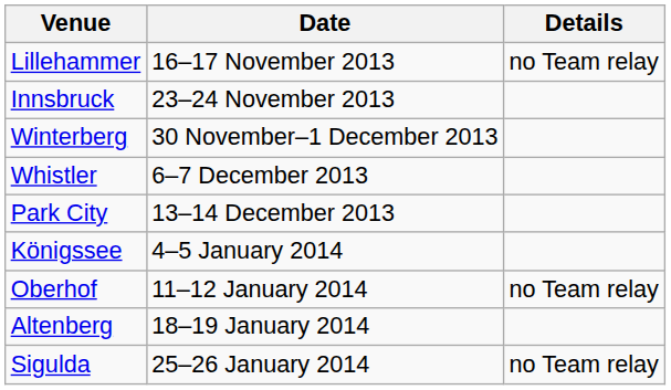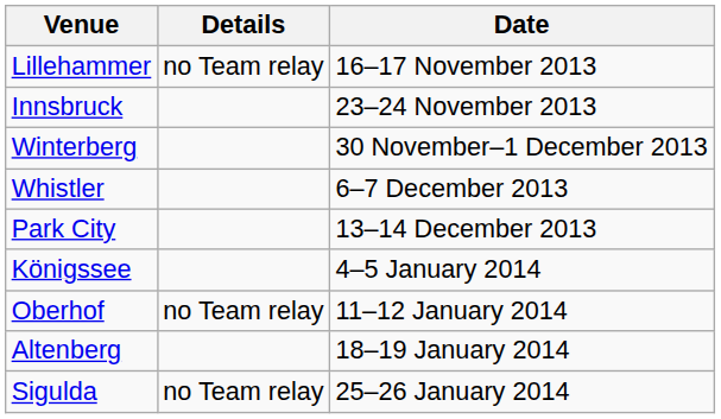 <table class= wikitable>
 <tr>
 <th>Venue</th>
+<th>Details</th>
 <th>Date</th>
-<th>Details</th>
 </tr>
 <tr>
 <td> <a href='#'>Lillehammer</a></td>
+<td>no Team relay</td>
 <td>16–17 November 2013</td>
-<td>no Team relay</td>
 </tr>
 <tr>
 <td> <a href='#'>Innsbruck</a></td>
+<td></td>
 <td>23–24 November 2013</td>
-<td></td>
 </tr>
 <tr>
 <td> <a href='#'>Winterberg</a></td>
+<td></td>
 <td>30 November–1 December 2013</td>
-<td></td>
 </tr>
 <tr>
 <td> <a href='#'>Whistler</a></td>
+<td></td>
 <td>6–7 December 2013</td>
-<td></td>
 </tr>
 <tr>
 <td> <a href='#'>Park City</a></td>
+<td></td>
 <td>13–14 December 2013</td>
-<td></td>
 </tr>
 <tr>
 <td> <a href='#'>Königssee</a></td>
+<td></td>
 <td>4–5 January 2014</td>
-<td></td>
 </tr>
 <tr>
 <td> <a href='#'>Oberhof</a></td>
+<td>no Team relay</td>
 <td>11–12 January 2014</td>
-<td>no Team relay</td>
 </tr>
 <tr>
 <td> <a href='#'>Altenberg</a></td>
+<td></td>
 <td>18–19 January 2014</td>
-<td></td>
 </tr>
 <tr>
 <td> <a href='#'>Sigulda</a></td>
+<td>no Team relay</td>
 <td>25–26 January 2014</td>
-<td>no Team relay</td>
 </tr>
 </table>
